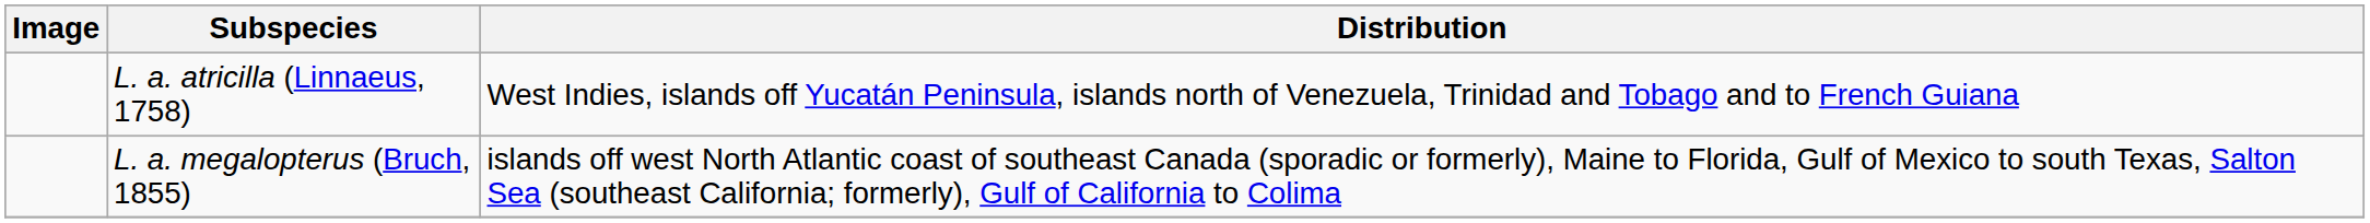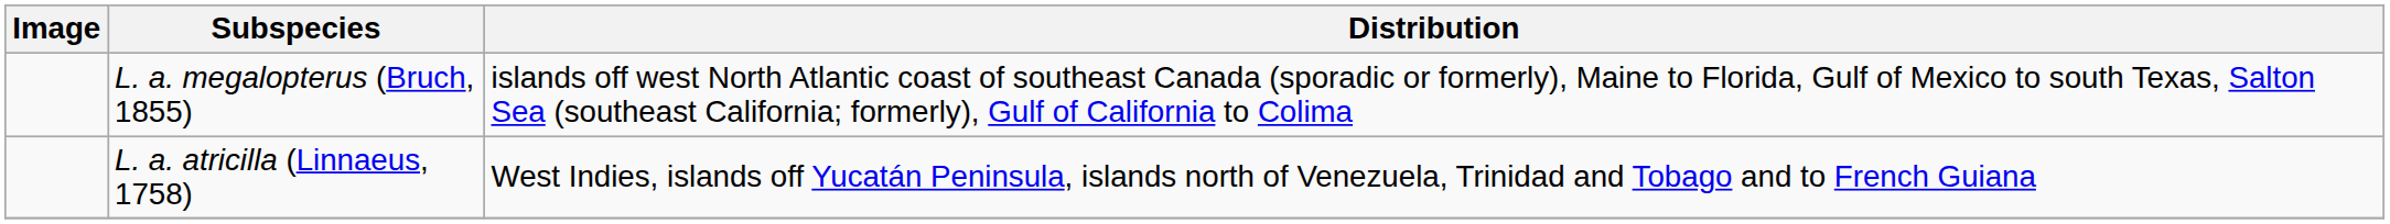 <table class="wikitable ">
 <tr>
 <th>Image</th>
 <th>Subspecies</th>
 <th>Distribution</th>
 </tr>
 <tr>
 <td></td>
+<td><em>L. a. megalopterus</em> (<a href='#'>Bruch</a>, 1855)</td>
+<td>islands off west North Atlantic coast of southeast Canada (sporadic or formerly), Maine to Florida, Gulf of Mexico to south Texas, <a href='#'>Salton Sea</a> (southeast California; formerly), <a href='#'>Gulf of California</a> to <a href='#'>Colima</a></td>
+</tr>
+<tr>
+<td></td>
 <td><em>L. a. atricilla</em> (<a href='#'>Linnaeus</a>, 1758)</td>
 <td>West Indies, islands off <a href='#'>Yucatán Peninsula</a>, islands north of Venezuela, Trinidad and <a href='#'>Tobago</a> and to <a href='#'>French Guiana</a></td>
 </tr>
 <tr>
-<td></td>
-<td><em>L. a. megalopterus</em> (<a href='#'>Bruch</a>, 1855)</td>
-<td>islands off west North Atlantic coast of southeast Canada (sporadic or formerly), Maine to Florida, Gulf of Mexico to south Texas, <a href='#'>Salton Sea</a> (southeast California; formerly), <a href='#'>Gulf of California</a> to <a href='#'>Colima</a></td>
-</tr>
-<tr>
 </tr>
 </table>
